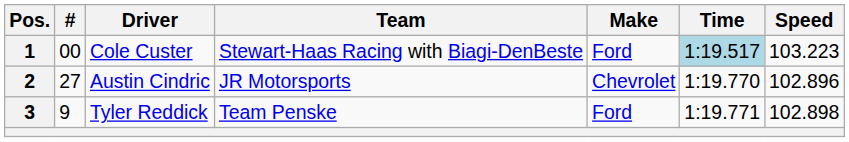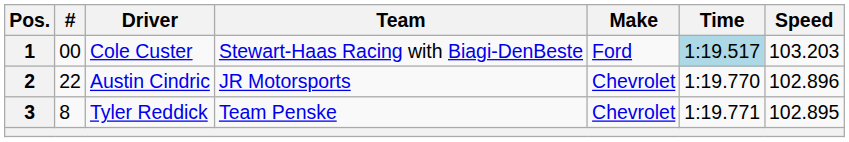 <table class="wikitable" style="font-size:95%">
 <tr>
 <th>Pos.</th>
 <th>#</th>
 <th>Driver</th>
 <th>Team</th>
 <th>Make</th>
 <th>Time</th>
 <th>Speed</th>
 </tr>
 <tr>
 <th>1</th>
 <td>00</td>
 <td><a href='#'>Cole Custer</a></td>
 <td><a href='#'>Stewart-Haas Racing</a> with <a href='#'>Biagi-DenBeste</a></td>
 <td><a href='#'>Ford</a></td>
 <td style="background: lightblue;">1:19.517</td>
-<td>103.223</td>
+<td>103.203</td>
 </tr>
 <tr>
 <th>2</th>
-<td>27</td>
+<td>22</td>
 <td><a href='#'>Austin Cindric</a></td>
 <td><a href='#'>JR Motorsports</a></td>
 <td><a href='#'>Chevrolet</a></td>
 <td>1:19.770</td>
 <td>102.896</td>
 </tr>
 <tr>
 <th>3</th>
-<td>9</td>
+<td>8</td>
 <td><a href='#'>Tyler Reddick</a></td>
 <td><a href='#'>Team Penske</a></td>
-<td><a href='#'>Ford</a></td>
+<td><a href='#'>Chevrolet</a></td>
 <td>1:19.771</td>
-<td>102.898</td>
+<td>102.895</td>
 </tr>
 <tr>
 <th colspan="7"></th>
 </tr>
 </table>
